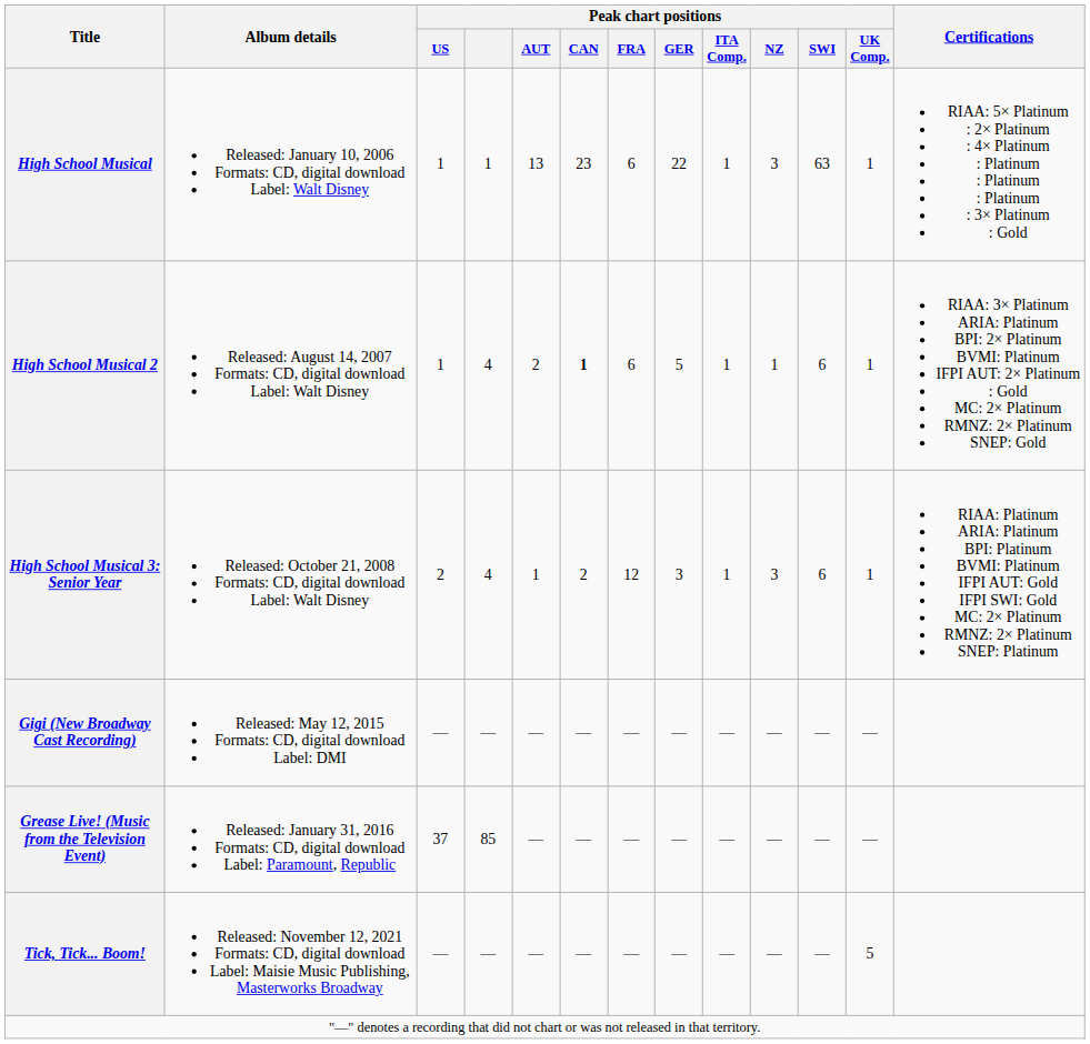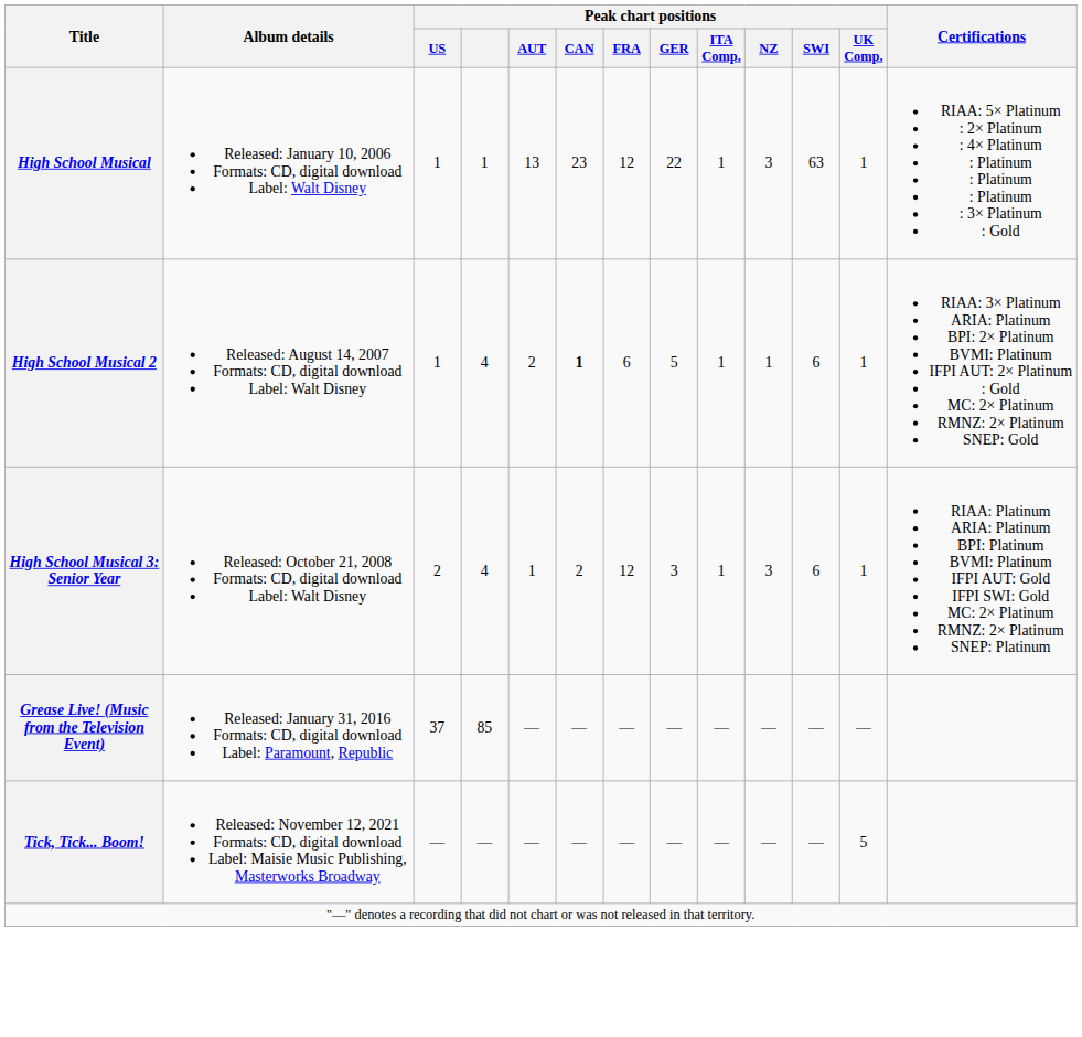 <table class="wikitable plainrowheaders" style="text-align:center;" border="1">
 <tr>
 <th scope="col" rowspan="2" style="width:10em;">Title</th>
 <th scope="col" rowspan="2" style="width:16em;">Album details</th>
 <th scope="col" colspan="10">Peak chart positions</th>
 <th scope="col" rowspan="2" style="width:12em;"><a href='#'>Certifications</a></th>
 </tr>
 <tr>
 <th scope="col" style="width:3em;font-size:90%;"><a href='#'>US</a><br></th>
 <th scope="col" style="width:3em;font-size:90%;"><a href='#'></a><br></th>
 <th scope="col" style="width:3em;font-size:90%;"><a href='#'>AUT</a><br></th>
 <th scope="col" style="width:3em;font-size:90%;"><a href='#'>CAN</a><br></th>
 <th scope="col" style="width:3em;font-size:90%;"><a href='#'>FRA</a><br></th>
 <th scope="col" style="width:3em;font-size:90%;"><a href='#'>GER</a><br></th>
 <th scope="col" style="width:3em;font-size:90%;"><a href='#'>ITA<br>Comp.</a><br></th>
 <th scope="col" style="width:3em;font-size:90%;"><a href='#'>NZ</a><br></th>
 <th scope="col" style="width:3em;font-size:90%;"><a href='#'>SWI</a><br></th>
 <th scope="col" style="width:3em;font-size:90%;"><a href='#'>UK<br>Comp.</a><br></th>
 </tr>
 <tr>
 <th scope="row"><em><a href='#'>High School Musical</a></em></th>
 <td><br><ul><li>Released: January 10, 2006</li><li>Formats: CD, digital download</li><li>Label: <a href='#'>Walt Disney</a></li></ul></td>
 <td>1</td>
 <td>1</td>
 <td>13</td>
 <td>23</td>
-<td>6</td>
+<td>12</td>
 <td>22</td>
 <td>1</td>
 <td>3</td>
 <td>63</td>
 <td>1</td>
 <td><br><ul><li>RIAA: 5× Platinum</li><li><a href='#'></a>: 2× Platinum</li><li><a href='#'></a>: 4× Platinum</li><li><a href='#'></a>: Platinum</li><li><a href='#'></a>: Platinum</li><li><a href='#'></a>: Platinum</li><li><a href='#'></a>: 3× Platinum</li><li><a href='#'></a>: Gold</li></ul></td>
 </tr>
 <tr>
 <th scope="row"><em><a href='#'>High School Musical 2</a></em></th>
 <td><br><ul><li>Released: August 14, 2007</li><li>Formats: CD, digital download</li><li>Label: Walt Disney</li></ul></td>
 <td>1</td>
 <td>4</td>
 <td>2</td>
 <td><strong>1</strong></td>
 <td>6</td>
 <td>5</td>
 <td>1</td>
 <td>1</td>
 <td>6</td>
 <td>1</td>
 <td><br><ul><li>RIAA: 3× Platinum</li><li>ARIA: Platinum</li><li>BPI: 2× Platinum</li><li>BVMI: Platinum</li><li>IFPI AUT: 2× Platinum</li><li><a href='#'></a>: Gold</li><li>MC: 2× Platinum</li><li>RMNZ: 2× Platinum</li><li>SNEP: Gold</li></ul></td>
 </tr>
 <tr>
 <th scope="row"><em><a href='#'>High School Musical 3: Senior Year</a></em></th>
 <td><br><ul><li>Released: October 21, 2008</li><li>Formats: CD, digital download</li><li>Label: Walt Disney</li></ul></td>
 <td>2</td>
 <td>4</td>
 <td>1</td>
 <td>2</td>
 <td>12</td>
 <td>3</td>
 <td>1</td>
 <td>3</td>
 <td>6</td>
 <td>1</td>
 <td><br><ul><li>RIAA: Platinum</li><li>ARIA: Platinum</li><li>BPI: Platinum</li><li>BVMI: Platinum</li><li>IFPI AUT: Gold</li><li>IFPI SWI: Gold</li><li>MC: 2× Platinum</li><li>RMNZ: 2× Platinum</li><li>SNEP: Platinum</li></ul></td>
 </tr>
 <tr>
-<th scope="row"><em><a href='#'>Gigi (New Broadway Cast Recording)</a></em></th>
-<td><br><ul><li>Released: May 12, 2015</li><li>Formats: CD, digital download</li><li>Label: DMI</li></ul></td>
-<td>—</td>
-<td>—</td>
-<td>—</td>
-<td>—</td>
-<td>—</td>
-<td>—</td>
-<td>—</td>
-<td>—</td>
-<td>—</td>
-<td>—</td>
-<td></td>
-</tr>
-<tr>
 <th scope="row"><em><a href='#'>Grease Live! (Music from the Television Event)</a></em></th>
 <td><br><ul><li>Released: January 31, 2016</li><li>Formats: CD, digital download</li><li>Label: <a href='#'>Paramount</a>, <a href='#'>Republic</a></li></ul></td>
 <td>37</td>
 <td>85</td>
 <td>—</td>
 <td>—</td>
 <td>—</td>
 <td>—</td>
 <td>—</td>
 <td>—</td>
 <td>—</td>
 <td>—</td>
 <td></td>
 </tr>
 <tr>
 <th scope="row"><em><a href='#'>Tick, Tick... Boom!</a></em></th>
 <td><br><ul><li>Released: November 12, 2021</li><li>Formats: CD, digital download</li><li>Label: Maisie Music Publishing, <a href='#'>Masterworks Broadway</a></li></ul></td>
 <td>—</td>
 <td>—</td>
 <td>—</td>
 <td>—</td>
 <td>—</td>
 <td>—</td>
 <td>—</td>
 <td>—</td>
 <td>—</td>
 <td>5</td>
 <td></td>
 </tr>
 <tr>
 <td align="center" colspan="13" style="font-size:90%">"—" denotes a recording that did not chart or was not released in that territory.</td>
 </tr>
 </table>
